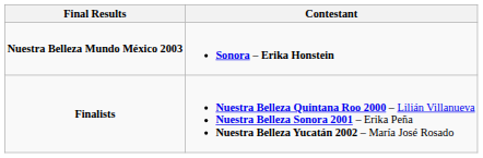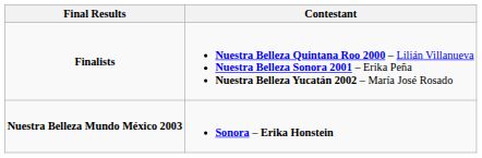 <table class="wikitable">
 <tr>
 <th>Final Results</th>
 <th>Contestant</th>
 </tr>
 <tr>
+<td align="center"><strong>Finalists</strong></td>
+<td><br><ul><li><strong> <a href='#'>Nuestra Belleza Quintana Roo 2000</a></strong> – <a href='#'>Lilián Villanueva</a></li><li><strong> <a href='#'>Nuestra Belleza Sonora 2001</a></strong> – Erika Peña</li><li><strong> Nuestra Belleza Yucatán 2002</strong> – María José Rosado</li></ul></td>
+</tr>
+<tr>
 <td align="center"><strong>Nuestra Belleza Mundo México 2003</strong></td>
 <td><br><ul><li><strong> <a href='#'>Sonora</a></strong> – <strong>Erika Honstein</strong></li></ul></td>
 </tr>
-<tr>
-<td align="center"><strong>Finalists</strong></td>
-<td><br><ul><li><strong> <a href='#'>Nuestra Belleza Quintana Roo 2000</a></strong> – <a href='#'>Lilián Villanueva</a></li><li><strong> <a href='#'>Nuestra Belleza Sonora 2001</a></strong> – Erika Peña</li><li><strong> Nuestra Belleza Yucatán 2002</strong> – María José Rosado</li></ul></td>
-</tr>
 </table>
